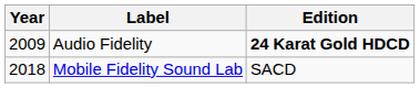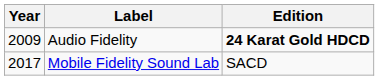 <table class="wikitable">
 <tr>
 <th>Year</th>
 <th>Label</th>
 <th>Edition</th>
 </tr>
 <tr>
 <td>2009</td>
 <td>Audio Fidelity</td>
 <td><strong>24 Karat Gold HDCD</strong></td>
 </tr>
 <tr>
-<td>2018</td>
+<td>2017</td>
 <td><a href='#'>Mobile Fidelity Sound Lab</a></td>
 <td>SACD</td>
 </tr>
 </table>
